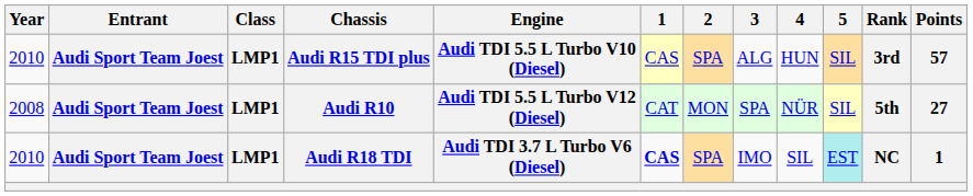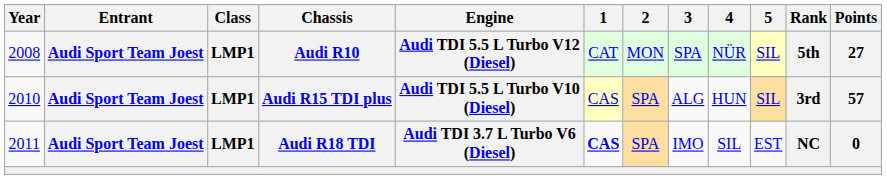 <table class="wikitable" style="text-align:center; font-size:90%">
 <tr>
 <th>Year</th>
 <th>Entrant</th>
 <th>Class</th>
 <th>Chassis</th>
 <th>Engine</th>
 <th>1</th>
 <th>2</th>
 <th>3</th>
 <th>4</th>
 <th>5</th>
 <th>Rank</th>
 <th>Points</th>
-</tr>
-<tr>
-<td><a href='#'>2010</a></td>
-<th><a href='#'>Audi Sport Team Joest</a></th>
-<th>LMP1</th>
-<th><a href='#'>Audi R15 TDI plus</a></th>
-<th><a href='#'>Audi</a> TDI 5.5 L Turbo V10<br>(<a href='#'>Diesel</a>)</th>
-<td style="background:#FFFFBF;"><a href='#'>CAS</a><br></td>
-<td style="background:#FFDF9F;"><a href='#'>SPA</a><br></td>
-<td><a href='#'>ALG</a></td>
-<td><a href='#'>HUN</a></td>
-<td style="background:#FFDF9F;"><a href='#'>SIL</a><br></td>
-<th>3rd</th>
-<th>57</th>
 </tr>
 <tr>
 <td><a href='#'>2008</a></td>
 <th><a href='#'>Audi Sport Team Joest</a></th>
 <th>LMP1</th>
 <th><a href='#'>Audi R10</a></th>
 <th><a href='#'>Audi</a> TDI 5.5 L Turbo V12<br>(<a href='#'>Diesel</a>)</th>
 <td style="background:#DFFFDF;"><a href='#'>CAT</a><br></td>
 <td style="background:#DFFFDF;"><a href='#'>MON</a><br></td>
 <td style="background:#DFFFDF;"><a href='#'>SPA</a><br></td>
 <td style="background:#DFFFDF;"><a href='#'>NÜR</a><br></td>
 <td style="background:#FFFFBF;"><a href='#'>SIL</a><br></td>
 <th>5th</th>
 <th>27</th>
 </tr>
 <tr>
 <td><a href='#'>2010</a></td>
 <th><a href='#'>Audi Sport Team Joest</a></th>
 <th>LMP1</th>
+<th><a href='#'>Audi R15 TDI plus</a></th>
+<th><a href='#'>Audi</a> TDI 5.5 L Turbo V10<br>(<a href='#'>Diesel</a>)</th>
+<td style="background:#FFFFBF;"><a href='#'>CAS</a><br></td>
+<td style="background:#FFDF9F;"><a href='#'>SPA</a><br></td>
+<td><a href='#'>ALG</a></td>
+<td><a href='#'>HUN</a></td>
+<td style="background:#FFDF9F;"><a href='#'>SIL</a><br></td>
+<th>3rd</th>
+<th>57</th>
+</tr>
+<tr>
+<td><a href='#'>2011</a></td>
+<th><a href='#'>Audi Sport Team Joest</a></th>
+<th>LMP1</th>
 <th><a href='#'>Audi R18 TDI</a></th>
 <th><a href='#'>Audi</a> TDI 3.7 L Turbo V6<br>(<a href='#'>Diesel</a>)</th>
 <td><strong><a href='#'>CAS</a></strong></td>
 <td style="background:#FFDF9F;"><a href='#'>SPA</a><br></td>
 <td><a href='#'>IMO</a></td>
 <td><a href='#'>SIL</a></td>
-<td style="background: paleturquoise;"><a href='#'>EST</a></td>
+<td><a href='#'>EST</a></td>
 <th>NC</th>
-<th>1</th>
+<th>0</th>
 </tr>
 <tr>
 <th colspan="12"></th>
 </tr>
 </table>
